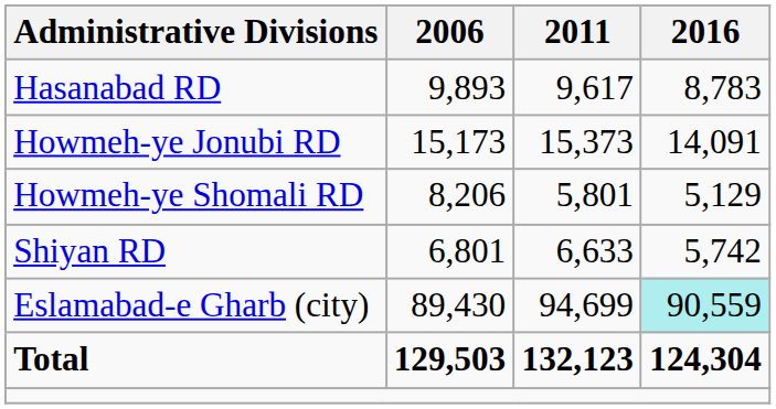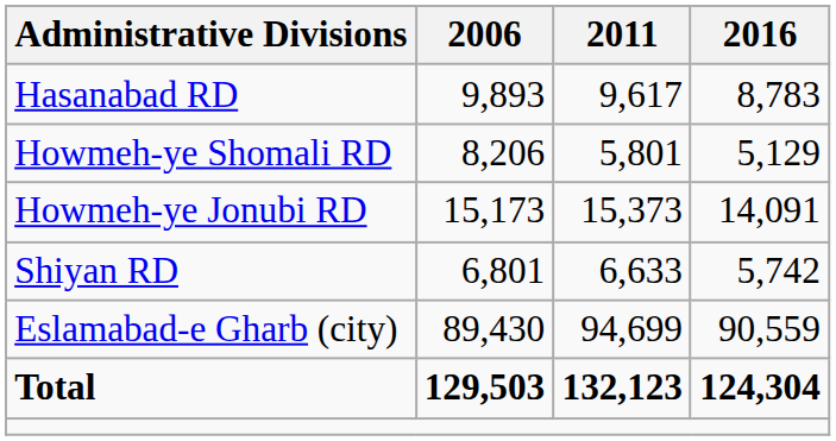 <table class="wikitable">
 <tr>
 <th>Administrative Divisions</th>
 <th>2006</th>
 <th>2011</th>
 <th>2016</th>
 </tr>
 <tr>
 <td><a href='#'>Hasanabad RD</a></td>
 <td style="text-align: right;">9,893</td>
 <td style="text-align: right;">9,617</td>
 <td style="text-align: right;">8,783</td>
 </tr>
 <tr>
+<td><a href='#'>Howmeh-ye Shomali RD</a></td>
+<td style="text-align: right;">8,206</td>
+<td style="text-align: right;">5,801</td>
+<td style="text-align: right;">5,129</td>
+</tr>
+<tr>
 <td><a href='#'>Howmeh-ye Jonubi RD</a></td>
 <td style="text-align: right;">15,173</td>
 <td style="text-align: right;">15,373</td>
 <td style="text-align: right;">14,091</td>
-</tr>
-<tr>
-<td><a href='#'>Howmeh-ye Shomali RD</a></td>
-<td style="text-align: right;">8,206</td>
-<td style="text-align: right;">5,801</td>
-<td style="text-align: right;">5,129</td>
 </tr>
 <tr>
 <td><a href='#'>Shiyan RD</a></td>
 <td style="text-align: right;">6,801</td>
 <td style="text-align: right;">6,633</td>
 <td style="text-align: right;">5,742</td>
 </tr>
 <tr>
 <td><a href='#'>Eslamabad-e Gharb</a> (city)</td>
 <td style="text-align: right;">89,430</td>
 <td style="text-align: right;">94,699</td>
-<td style="background: paleturquoise; text-align: right;">90,559</td>
+<td style="text-align: right;">90,559</td>
 </tr>
 <tr>
 <td><strong>Total</strong></td>
 <td style="text-align: right;"><strong>129,503</strong></td>
 <td style="text-align: right;"><strong>132,123</strong></td>
 <td style="text-align: right;"><strong>124,304</strong></td>
 </tr>
 <tr>
 <td colspan=4></td>
 </tr>
 </table>
